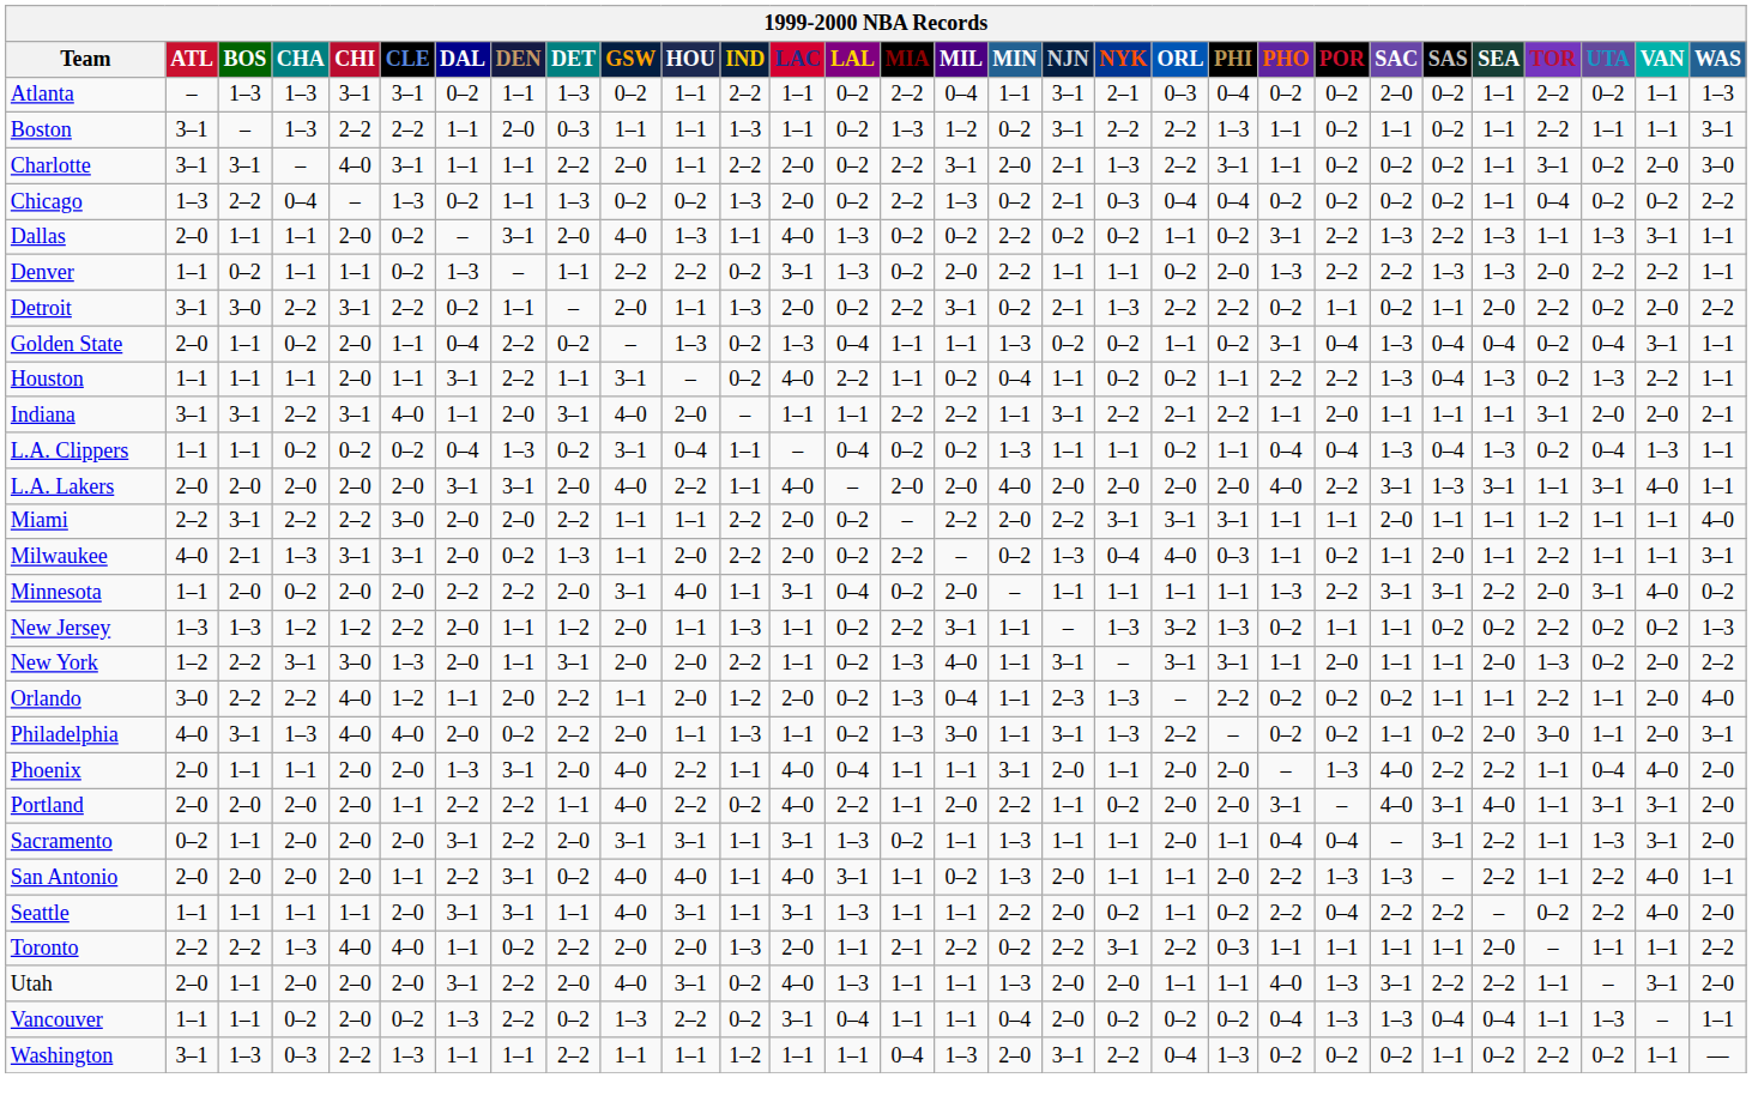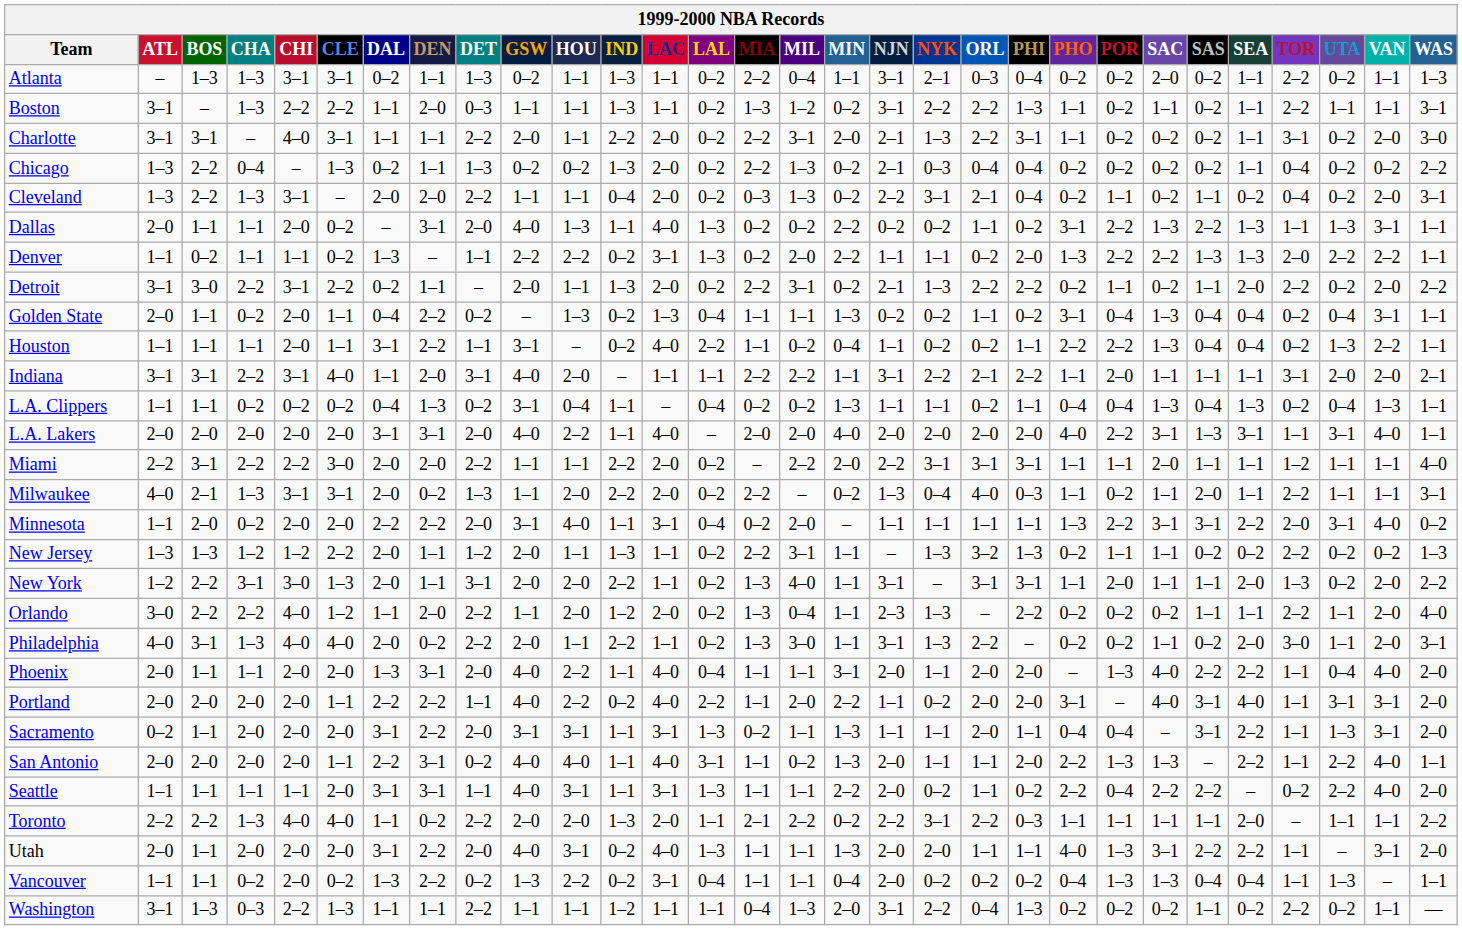 <table class="wikitable" style="font-size:90%; text-align:center;">
 <tr>
 <th colspan=30>1999-2000 NBA Records</th>
 </tr>
 <tr>
 <th width=100>Team</th>
 <th style="background:#CA102F;color:#FFFFFF;width=35">ATL</th>
 <th style="background:#006400;color:#FFFFFF;width=35">BOS</th>
 <th style="background:#008080;color:#FFFFFF;width=35">CHA</th>
 <th style="background:#BA0C2F;color:#FFFFFF;width=35">CHI</th>
 <th style="background:#000000;color:#5787DC;width=35">CLE</th>
 <th style="background:#00008B;color:#FFFFFF;width=35">DAL</th>
 <th style="background:#141A44;color:#C69966;width=35">DEN</th>
 <th style="background:#008080;color:#FFFFFF;width=35">DET</th>
 <th style="background:#031E41;color:#FEA302;width=35">GSW</th>
 <th style="background:#1D2951;color:#FFFFFF;width=35">HOU</th>
 <th style="background:#081F3F;color:#FDCC04;width=35">IND</th>
 <th style="background:#D40032;color:#1A2E8B;width=35">LAC</th>
 <th style="background:#800080;color:#FFD700;width=35">LAL</th>
 <th style="background:#000000;color:#8B0000;width=35">MIA</th>
 <th style="background:#4B0082;color:#FFFFFF;width=35">MIL</th>
 <th style="background:#236192;color:#FFFFFF;width=35">MIN</th>
 <th style="background:#031E41;color:#CED5DD;width=35">NJN</th>
 <th style="background:#003593;color:#FF4F03;width=35">NYK</th>
 <th style="background:#0056B5;color:#FFFFFF;width=35">ORL</th>
 <th style="background:#000000;color:#BB9754;width=35">PHI</th>
 <th style="background:#5F24A0;color:#FF6303;width=35">PHO</th>
 <th style="background:#000000;color:#C90F2E;width=35">POR</th>
 <th style="background:#6846A8;color:#FFFFFF;width=35">SAC</th>
 <th style="background:#000000;color:#C0C0C0;width=35">SAS</th>
 <th style="background:#173F36;color:#FFFFFF;width=35">SEA</th>
 <th style="background:#7436BF;color:#BE0F34;width=35">TOR</th>
 <th style="background:#644A9C;color:#149BC7;width=35">UTA</th>
 <th style="background:#00B2AA;color:#FFFFFF;width=35">VAN</th>
 <th style="background:#236192;color:#FFFFFF;width=35">WAS</th>
 </tr>
 <tr>
 <td style="text-align:left;"><a href='#'>Atlanta</a></td>
 <td>–</td>
 <td>1–3</td>
 <td>1–3</td>
 <td>3–1</td>
 <td>3–1</td>
 <td>0–2</td>
 <td>1–1</td>
 <td>1–3</td>
 <td>0–2</td>
 <td>1–1</td>
-<td>2–2</td>
+<td>1–3</td>
 <td>1–1</td>
 <td>0–2</td>
 <td>2–2</td>
 <td>0–4</td>
 <td>1–1</td>
 <td>3–1</td>
 <td>2–1</td>
 <td>0–3</td>
 <td>0–4</td>
 <td>0–2</td>
 <td>0–2</td>
 <td>2–0</td>
 <td>0–2</td>
 <td>1–1</td>
 <td>2–2</td>
 <td>0–2</td>
 <td>1–1</td>
 <td>1–3</td>
 </tr>
 <tr>
 <td style="text-align:left;"><a href='#'>Boston</a></td>
 <td>3–1</td>
 <td>–</td>
 <td>1–3</td>
 <td>2–2</td>
 <td>2–2</td>
 <td>1–1</td>
 <td>2–0</td>
 <td>0–3</td>
 <td>1–1</td>
 <td>1–1</td>
 <td>1–3</td>
 <td>1–1</td>
 <td>0–2</td>
 <td>1–3</td>
 <td>1–2</td>
 <td>0–2</td>
 <td>3–1</td>
 <td>2–2</td>
 <td>2–2</td>
 <td>1–3</td>
 <td>1–1</td>
 <td>0–2</td>
 <td>1–1</td>
 <td>0–2</td>
 <td>1–1</td>
 <td>2–2</td>
 <td>1–1</td>
 <td>1–1</td>
 <td>3–1</td>
 </tr>
 <tr>
 <td style="text-align:left;"><a href='#'>Charlotte</a></td>
 <td>3–1</td>
 <td>3–1</td>
 <td>–</td>
 <td>4–0</td>
 <td>3–1</td>
 <td>1–1</td>
 <td>1–1</td>
 <td>2–2</td>
 <td>2–0</td>
 <td>1–1</td>
 <td>2–2</td>
 <td>2–0</td>
 <td>0–2</td>
 <td>2–2</td>
 <td>3–1</td>
 <td>2–0</td>
 <td>2–1</td>
 <td>1–3</td>
 <td>2–2</td>
 <td>3–1</td>
 <td>1–1</td>
 <td>0–2</td>
 <td>0–2</td>
 <td>0–2</td>
 <td>1–1</td>
 <td>3–1</td>
 <td>0–2</td>
 <td>2–0</td>
 <td>3–0</td>
 </tr>
 <tr>
 <td style="text-align:left;"><a href='#'>Chicago</a></td>
 <td>1–3</td>
 <td>2–2</td>
 <td>0–4</td>
 <td>–</td>
 <td>1–3</td>
 <td>0–2</td>
 <td>1–1</td>
 <td>1–3</td>
 <td>0–2</td>
 <td>0–2</td>
 <td>1–3</td>
 <td>2–0</td>
 <td>0–2</td>
 <td>2–2</td>
 <td>1–3</td>
 <td>0–2</td>
 <td>2–1</td>
 <td>0–3</td>
 <td>0–4</td>
 <td>0–4</td>
 <td>0–2</td>
 <td>0–2</td>
 <td>0–2</td>
 <td>0–2</td>
 <td>1–1</td>
 <td>0–4</td>
 <td>0–2</td>
 <td>0–2</td>
 <td>2–2</td>
+</tr>
+<tr>
+<td style="text-align:left;"><a href='#'>Cleveland</a></td>
+<td>1–3</td>
+<td>2–2</td>
+<td>1–3</td>
+<td>3–1</td>
+<td>–</td>
+<td>2–0</td>
+<td>2–0</td>
+<td>2–2</td>
+<td>1–1</td>
+<td>1–1</td>
+<td>0–4</td>
+<td>2–0</td>
+<td>0–2</td>
+<td>0–3</td>
+<td>1–3</td>
+<td>0–2</td>
+<td>2–2</td>
+<td>3–1</td>
+<td>2–1</td>
+<td>0–4</td>
+<td>0–2</td>
+<td>1–1</td>
+<td>0–2</td>
+<td>1–1</td>
+<td>0–2</td>
+<td>0–4</td>
+<td>0–2</td>
+<td>2–0</td>
+<td>3–1</td>
 </tr>
 <tr>
 <td style="text-align:left;"><a href='#'>Dallas</a></td>
 <td>2–0</td>
 <td>1–1</td>
 <td>1–1</td>
 <td>2–0</td>
 <td>0–2</td>
 <td>–</td>
 <td>3–1</td>
 <td>2–0</td>
 <td>4–0</td>
 <td>1–3</td>
 <td>1–1</td>
 <td>4–0</td>
 <td>1–3</td>
 <td>0–2</td>
 <td>0–2</td>
 <td>2–2</td>
 <td>0–2</td>
 <td>0–2</td>
 <td>1–1</td>
 <td>0–2</td>
 <td>3–1</td>
 <td>2–2</td>
 <td>1–3</td>
 <td>2–2</td>
 <td>1–3</td>
 <td>1–1</td>
 <td>1–3</td>
 <td>3–1</td>
 <td>1–1</td>
 </tr>
 <tr>
 <td style="text-align:left;"><a href='#'>Denver</a></td>
 <td>1–1</td>
 <td>0–2</td>
 <td>1–1</td>
 <td>1–1</td>
 <td>0–2</td>
 <td>1–3</td>
 <td>–</td>
 <td>1–1</td>
 <td>2–2</td>
 <td>2–2</td>
 <td>0–2</td>
 <td>3–1</td>
 <td>1–3</td>
 <td>0–2</td>
 <td>2–0</td>
 <td>2–2</td>
 <td>1–1</td>
 <td>1–1</td>
 <td>0–2</td>
 <td>2–0</td>
 <td>1–3</td>
 <td>2–2</td>
 <td>2–2</td>
 <td>1–3</td>
 <td>1–3</td>
 <td>2–0</td>
 <td>2–2</td>
 <td>2–2</td>
 <td>1–1</td>
 </tr>
 <tr>
 <td style="text-align:left;"><a href='#'>Detroit</a></td>
 <td>3–1</td>
 <td>3–0</td>
 <td>2–2</td>
 <td>3–1</td>
 <td>2–2</td>
 <td>0–2</td>
 <td>1–1</td>
 <td>–</td>
 <td>2–0</td>
 <td>1–1</td>
 <td>1–3</td>
 <td>2–0</td>
 <td>0–2</td>
 <td>2–2</td>
 <td>3–1</td>
 <td>0–2</td>
 <td>2–1</td>
 <td>1–3</td>
 <td>2–2</td>
 <td>2–2</td>
 <td>0–2</td>
 <td>1–1</td>
 <td>0–2</td>
 <td>1–1</td>
 <td>2–0</td>
 <td>2–2</td>
 <td>0–2</td>
 <td>2–0</td>
 <td>2–2</td>
 </tr>
 <tr>
 <td style="text-align:left;"><a href='#'>Golden State</a></td>
 <td>2–0</td>
 <td>1–1</td>
 <td>0–2</td>
 <td>2–0</td>
 <td>1–1</td>
 <td>0–4</td>
 <td>2–2</td>
 <td>0–2</td>
 <td>–</td>
 <td>1–3</td>
 <td>0–2</td>
 <td>1–3</td>
 <td>0–4</td>
 <td>1–1</td>
 <td>1–1</td>
 <td>1–3</td>
 <td>0–2</td>
 <td>0–2</td>
 <td>1–1</td>
 <td>0–2</td>
 <td>3–1</td>
 <td>0–4</td>
 <td>1–3</td>
 <td>0–4</td>
 <td>0–4</td>
 <td>0–2</td>
 <td>0–4</td>
 <td>3–1</td>
 <td>1–1</td>
 </tr>
 <tr>
 <td style="text-align:left;"><a href='#'>Houston</a></td>
 <td>1–1</td>
 <td>1–1</td>
 <td>1–1</td>
 <td>2–0</td>
 <td>1–1</td>
 <td>3–1</td>
 <td>2–2</td>
 <td>1–1</td>
 <td>3–1</td>
 <td>–</td>
 <td>0–2</td>
 <td>4–0</td>
 <td>2–2</td>
 <td>1–1</td>
 <td>0–2</td>
 <td>0–4</td>
 <td>1–1</td>
 <td>0–2</td>
 <td>0–2</td>
 <td>1–1</td>
 <td>2–2</td>
 <td>2–2</td>
 <td>1–3</td>
 <td>0–4</td>
-<td>1–3</td>
+<td>0–4</td>
 <td>0–2</td>
 <td>1–3</td>
 <td>2–2</td>
 <td>1–1</td>
 </tr>
 <tr>
 <td style="text-align:left;"><a href='#'>Indiana</a></td>
 <td>3–1</td>
 <td>3–1</td>
 <td>2–2</td>
 <td>3–1</td>
 <td>4–0</td>
 <td>1–1</td>
 <td>2–0</td>
 <td>3–1</td>
 <td>4–0</td>
 <td>2–0</td>
 <td>–</td>
 <td>1–1</td>
 <td>1–1</td>
 <td>2–2</td>
 <td>2–2</td>
 <td>1–1</td>
 <td>3–1</td>
 <td>2–2</td>
 <td>2–1</td>
 <td>2–2</td>
 <td>1–1</td>
 <td>2–0</td>
 <td>1–1</td>
 <td>1–1</td>
 <td>1–1</td>
 <td>3–1</td>
 <td>2–0</td>
 <td>2–0</td>
 <td>2–1</td>
 </tr>
 <tr>
 <td style="text-align:left;"><a href='#'>L.A. Clippers</a></td>
 <td>1–1</td>
 <td>1–1</td>
 <td>0–2</td>
 <td>0–2</td>
 <td>0–2</td>
 <td>0–4</td>
 <td>1–3</td>
 <td>0–2</td>
 <td>3–1</td>
 <td>0–4</td>
 <td>1–1</td>
 <td>–</td>
 <td>0–4</td>
 <td>0–2</td>
 <td>0–2</td>
 <td>1–3</td>
 <td>1–1</td>
 <td>1–1</td>
 <td>0–2</td>
 <td>1–1</td>
 <td>0–4</td>
 <td>0–4</td>
 <td>1–3</td>
 <td>0–4</td>
 <td>1–3</td>
 <td>0–2</td>
 <td>0–4</td>
 <td>1–3</td>
 <td>1–1</td>
 </tr>
 <tr>
 <td style="text-align:left;"><a href='#'>L.A. Lakers</a></td>
 <td>2–0</td>
 <td>2–0</td>
 <td>2–0</td>
 <td>2–0</td>
 <td>2–0</td>
 <td>3–1</td>
 <td>3–1</td>
 <td>2–0</td>
 <td>4–0</td>
 <td>2–2</td>
 <td>1–1</td>
 <td>4–0</td>
 <td>–</td>
 <td>2–0</td>
 <td>2–0</td>
 <td>4–0</td>
 <td>2–0</td>
 <td>2–0</td>
 <td>2–0</td>
 <td>2–0</td>
 <td>4–0</td>
 <td>2–2</td>
 <td>3–1</td>
 <td>1–3</td>
 <td>3–1</td>
 <td>1–1</td>
 <td>3–1</td>
 <td>4–0</td>
 <td>1–1</td>
 </tr>
 <tr>
 <td style="text-align:left;"><a href='#'>Miami</a></td>
 <td>2–2</td>
 <td>3–1</td>
 <td>2–2</td>
 <td>2–2</td>
 <td>3–0</td>
 <td>2–0</td>
 <td>2–0</td>
 <td>2–2</td>
 <td>1–1</td>
 <td>1–1</td>
 <td>2–2</td>
 <td>2–0</td>
 <td>0–2</td>
 <td>–</td>
 <td>2–2</td>
 <td>2–0</td>
 <td>2–2</td>
 <td>3–1</td>
 <td>3–1</td>
 <td>3–1</td>
 <td>1–1</td>
 <td>1–1</td>
 <td>2–0</td>
 <td>1–1</td>
 <td>1–1</td>
 <td>1–2</td>
 <td>1–1</td>
 <td>1–1</td>
 <td>4–0</td>
 </tr>
 <tr>
 <td style="text-align:left;"><a href='#'>Milwaukee</a></td>
 <td>4–0</td>
 <td>2–1</td>
 <td>1–3</td>
 <td>3–1</td>
 <td>3–1</td>
 <td>2–0</td>
 <td>0–2</td>
 <td>1–3</td>
 <td>1–1</td>
 <td>2–0</td>
 <td>2–2</td>
 <td>2–0</td>
 <td>0–2</td>
 <td>2–2</td>
 <td>–</td>
 <td>0–2</td>
 <td>1–3</td>
 <td>0–4</td>
 <td>4–0</td>
 <td>0–3</td>
 <td>1–1</td>
 <td>0–2</td>
 <td>1–1</td>
 <td>2–0</td>
 <td>1–1</td>
 <td>2–2</td>
 <td>1–1</td>
 <td>1–1</td>
 <td>3–1</td>
 </tr>
 <tr>
 <td style="text-align:left;"><a href='#'>Minnesota</a></td>
 <td>1–1</td>
 <td>2–0</td>
 <td>0–2</td>
 <td>2–0</td>
 <td>2–0</td>
 <td>2–2</td>
 <td>2–2</td>
 <td>2–0</td>
 <td>3–1</td>
 <td>4–0</td>
 <td>1–1</td>
 <td>3–1</td>
 <td>0–4</td>
 <td>0–2</td>
 <td>2–0</td>
 <td>–</td>
 <td>1–1</td>
 <td>1–1</td>
 <td>1–1</td>
 <td>1–1</td>
 <td>1–3</td>
 <td>2–2</td>
 <td>3–1</td>
 <td>3–1</td>
 <td>2–2</td>
 <td>2–0</td>
 <td>3–1</td>
 <td>4–0</td>
 <td>0–2</td>
 </tr>
 <tr>
 <td style="text-align:left;"><a href='#'>New Jersey</a></td>
 <td>1–3</td>
 <td>1–3</td>
 <td>1–2</td>
 <td>1–2</td>
 <td>2–2</td>
 <td>2–0</td>
 <td>1–1</td>
 <td>1–2</td>
 <td>2–0</td>
 <td>1–1</td>
 <td>1–3</td>
 <td>1–1</td>
 <td>0–2</td>
 <td>2–2</td>
 <td>3–1</td>
 <td>1–1</td>
 <td>–</td>
 <td>1–3</td>
 <td>3–2</td>
 <td>1–3</td>
 <td>0–2</td>
 <td>1–1</td>
 <td>1–1</td>
 <td>0–2</td>
 <td>0–2</td>
 <td>2–2</td>
 <td>0–2</td>
 <td>0–2</td>
 <td>1–3</td>
 </tr>
 <tr>
 <td style="text-align:left;"><a href='#'>New York</a></td>
 <td>1–2</td>
 <td>2–2</td>
 <td>3–1</td>
 <td>3–0</td>
 <td>1–3</td>
 <td>2–0</td>
 <td>1–1</td>
 <td>3–1</td>
 <td>2–0</td>
 <td>2–0</td>
 <td>2–2</td>
 <td>1–1</td>
 <td>0–2</td>
 <td>1–3</td>
 <td>4–0</td>
 <td>1–1</td>
 <td>3–1</td>
 <td>–</td>
 <td>3–1</td>
 <td>3–1</td>
 <td>1–1</td>
 <td>2–0</td>
 <td>1–1</td>
 <td>1–1</td>
 <td>2–0</td>
 <td>1–3</td>
 <td>0–2</td>
 <td>2–0</td>
 <td>2–2</td>
 </tr>
 <tr>
 <td style="text-align:left;"><a href='#'>Orlando</a></td>
 <td>3–0</td>
 <td>2–2</td>
 <td>2–2</td>
 <td>4–0</td>
 <td>1–2</td>
 <td>1–1</td>
 <td>2–0</td>
 <td>2–2</td>
 <td>1–1</td>
 <td>2–0</td>
 <td>1–2</td>
 <td>2–0</td>
 <td>0–2</td>
 <td>1–3</td>
 <td>0–4</td>
 <td>1–1</td>
 <td>2–3</td>
 <td>1–3</td>
 <td>–</td>
 <td>2–2</td>
 <td>0–2</td>
 <td>0–2</td>
 <td>0–2</td>
 <td>1–1</td>
 <td>1–1</td>
 <td>2–2</td>
 <td>1–1</td>
 <td>2–0</td>
 <td>4–0</td>
 </tr>
 <tr>
 <td style="text-align:left;"><a href='#'>Philadelphia</a></td>
 <td>4–0</td>
 <td>3–1</td>
 <td>1–3</td>
 <td>4–0</td>
 <td>4–0</td>
 <td>2–0</td>
 <td>0–2</td>
 <td>2–2</td>
 <td>2–0</td>
 <td>1–1</td>
-<td>1–3</td>
+<td>2–2</td>
 <td>1–1</td>
 <td>0–2</td>
 <td>1–3</td>
 <td>3–0</td>
 <td>1–1</td>
 <td>3–1</td>
 <td>1–3</td>
 <td>2–2</td>
 <td>–</td>
 <td>0–2</td>
 <td>0–2</td>
 <td>1–1</td>
 <td>0–2</td>
 <td>2–0</td>
 <td>3–0</td>
 <td>1–1</td>
 <td>2–0</td>
 <td>3–1</td>
 </tr>
 <tr>
 <td style="text-align:left;"><a href='#'>Phoenix</a></td>
 <td>2–0</td>
 <td>1–1</td>
 <td>1–1</td>
 <td>2–0</td>
 <td>2–0</td>
 <td>1–3</td>
 <td>3–1</td>
 <td>2–0</td>
 <td>4–0</td>
 <td>2–2</td>
 <td>1–1</td>
 <td>4–0</td>
 <td>0–4</td>
 <td>1–1</td>
 <td>1–1</td>
 <td>3–1</td>
 <td>2–0</td>
 <td>1–1</td>
 <td>2–0</td>
 <td>2–0</td>
 <td>–</td>
 <td>1–3</td>
 <td>4–0</td>
 <td>2–2</td>
 <td>2–2</td>
 <td>1–1</td>
 <td>0–4</td>
 <td>4–0</td>
 <td>2–0</td>
 </tr>
 <tr>
 <td style="text-align:left;"><a href='#'>Portland</a></td>
 <td>2–0</td>
 <td>2–0</td>
 <td>2–0</td>
 <td>2–0</td>
 <td>1–1</td>
 <td>2–2</td>
 <td>2–2</td>
 <td>1–1</td>
 <td>4–0</td>
 <td>2–2</td>
 <td>0–2</td>
 <td>4–0</td>
 <td>2–2</td>
 <td>1–1</td>
 <td>2–0</td>
 <td>2–2</td>
 <td>1–1</td>
 <td>0–2</td>
 <td>2–0</td>
 <td>2–0</td>
 <td>3–1</td>
 <td>–</td>
 <td>4–0</td>
 <td>3–1</td>
 <td>4–0</td>
 <td>1–1</td>
 <td>3–1</td>
 <td>3–1</td>
 <td>2–0</td>
 </tr>
 <tr>
 <td style="text-align:left;"><a href='#'>Sacramento</a></td>
 <td>0–2</td>
 <td>1–1</td>
 <td>2–0</td>
 <td>2–0</td>
 <td>2–0</td>
 <td>3–1</td>
 <td>2–2</td>
 <td>2–0</td>
 <td>3–1</td>
 <td>3–1</td>
 <td>1–1</td>
 <td>3–1</td>
 <td>1–3</td>
 <td>0–2</td>
 <td>1–1</td>
 <td>1–3</td>
 <td>1–1</td>
 <td>1–1</td>
 <td>2–0</td>
 <td>1–1</td>
 <td>0–4</td>
 <td>0–4</td>
 <td>–</td>
 <td>3–1</td>
 <td>2–2</td>
 <td>1–1</td>
 <td>1–3</td>
 <td>3–1</td>
 <td>2–0</td>
 </tr>
 <tr>
 <td style="text-align:left;"><a href='#'>San Antonio</a></td>
 <td>2–0</td>
 <td>2–0</td>
 <td>2–0</td>
 <td>2–0</td>
 <td>1–1</td>
 <td>2–2</td>
 <td>3–1</td>
 <td>0–2</td>
 <td>4–0</td>
 <td>4–0</td>
 <td>1–1</td>
 <td>4–0</td>
 <td>3–1</td>
 <td>1–1</td>
 <td>0–2</td>
 <td>1–3</td>
 <td>2–0</td>
 <td>1–1</td>
 <td>1–1</td>
 <td>2–0</td>
 <td>2–2</td>
 <td>1–3</td>
 <td>1–3</td>
 <td>–</td>
 <td>2–2</td>
 <td>1–1</td>
 <td>2–2</td>
 <td>4–0</td>
 <td>1–1</td>
 </tr>
 <tr>
 <td style="text-align:left;"><a href='#'>Seattle</a></td>
 <td>1–1</td>
 <td>1–1</td>
 <td>1–1</td>
 <td>1–1</td>
 <td>2–0</td>
 <td>3–1</td>
 <td>3–1</td>
 <td>1–1</td>
 <td>4–0</td>
 <td>3–1</td>
 <td>1–1</td>
 <td>3–1</td>
 <td>1–3</td>
 <td>1–1</td>
 <td>1–1</td>
 <td>2–2</td>
 <td>2–0</td>
 <td>0–2</td>
 <td>1–1</td>
 <td>0–2</td>
 <td>2–2</td>
 <td>0–4</td>
 <td>2–2</td>
 <td>2–2</td>
 <td>–</td>
 <td>0–2</td>
 <td>2–2</td>
 <td>4–0</td>
 <td>2–0</td>
 </tr>
 <tr>
 <td style="text-align:left;"><a href='#'>Toronto</a></td>
 <td>2–2</td>
 <td>2–2</td>
 <td>1–3</td>
 <td>4–0</td>
 <td>4–0</td>
 <td>1–1</td>
 <td>0–2</td>
 <td>2–2</td>
 <td>2–0</td>
 <td>2–0</td>
 <td>1–3</td>
 <td>2–0</td>
 <td>1–1</td>
 <td>2–1</td>
 <td>2–2</td>
 <td>0–2</td>
 <td>2–2</td>
 <td>3–1</td>
 <td>2–2</td>
 <td>0–3</td>
 <td>1–1</td>
 <td>1–1</td>
 <td>1–1</td>
 <td>1–1</td>
 <td>2–0</td>
 <td>–</td>
 <td>1–1</td>
 <td>1–1</td>
 <td>2–2</td>
 </tr>
 <tr>
 <td style="text-align:left;">Utah</td>
 <td>2–0</td>
 <td>1–1</td>
 <td>2–0</td>
 <td>2–0</td>
 <td>2–0</td>
 <td>3–1</td>
 <td>2–2</td>
 <td>2–0</td>
 <td>4–0</td>
 <td>3–1</td>
 <td>0–2</td>
 <td>4–0</td>
 <td>1–3</td>
 <td>1–1</td>
 <td>1–1</td>
 <td>1–3</td>
 <td>2–0</td>
 <td>2–0</td>
 <td>1–1</td>
 <td>1–1</td>
 <td>4–0</td>
 <td>1–3</td>
 <td>3–1</td>
 <td>2–2</td>
 <td>2–2</td>
 <td>1–1</td>
 <td>–</td>
 <td>3–1</td>
 <td>2–0</td>
 </tr>
 <tr>
 <td style="text-align:left;"><a href='#'>Vancouver</a></td>
 <td>1–1</td>
 <td>1–1</td>
 <td>0–2</td>
 <td>2–0</td>
 <td>0–2</td>
 <td>1–3</td>
 <td>2–2</td>
 <td>0–2</td>
 <td>1–3</td>
 <td>2–2</td>
 <td>0–2</td>
 <td>3–1</td>
 <td>0–4</td>
 <td>1–1</td>
 <td>1–1</td>
 <td>0–4</td>
 <td>2–0</td>
 <td>0–2</td>
 <td>0–2</td>
 <td>0–2</td>
 <td>0–4</td>
 <td>1–3</td>
 <td>1–3</td>
 <td>0–4</td>
 <td>0–4</td>
 <td>1–1</td>
 <td>1–3</td>
 <td>–</td>
 <td>1–1</td>
 </tr>
 <tr>
 <td style="text-align:left;"><a href='#'>Washington</a></td>
 <td>3–1</td>
 <td>1–3</td>
 <td>0–3</td>
 <td>2–2</td>
 <td>1–3</td>
 <td>1–1</td>
 <td>1–1</td>
 <td>2–2</td>
 <td>1–1</td>
 <td>1–1</td>
 <td>1–2</td>
 <td>1–1</td>
 <td>1–1</td>
 <td>0–4</td>
 <td>1–3</td>
 <td>2–0</td>
 <td>3–1</td>
 <td>2–2</td>
 <td>0–4</td>
 <td>1–3</td>
 <td>0–2</td>
 <td>0–2</td>
 <td>0–2</td>
 <td>1–1</td>
 <td>0–2</td>
 <td>2–2</td>
 <td>0–2</td>
 <td>1–1</td>
 <td>—</td>
 </tr>
 </table>
